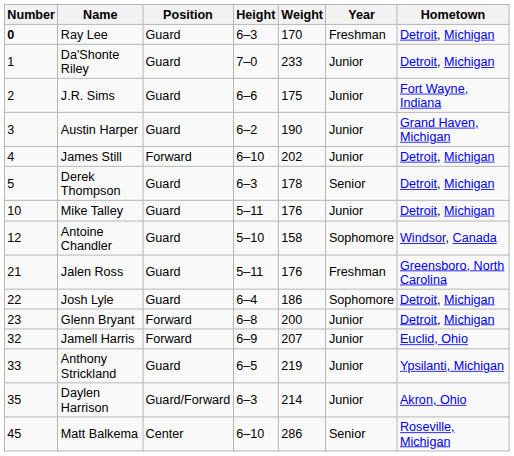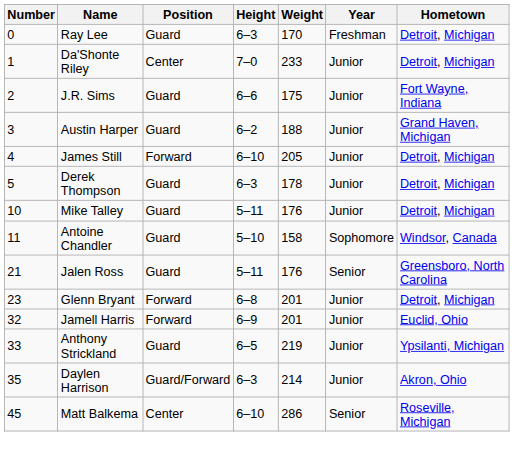 <table class="wikitable" style="font-size: 95%;">
 <tr>
 <th>Number</th>
 <th>Name</th>
 <th>Position</th>
 <th>Height</th>
 <th>Weight</th>
 <th>Year</th>
 <th>Hometown</th>
 </tr>
 <tr>
-<td><strong>0</strong></td>
+<td>0</td>
 <td>Ray Lee</td>
 <td>Guard</td>
 <td>6–3</td>
 <td>170</td>
 <td>Freshman</td>
 <td><a href='#'>Detroit</a>, <a href='#'>Michigan</a></td>
 </tr>
 <tr>
 <td>1</td>
 <td>Da'Shonte Riley</td>
-<td>Guard</td>
+<td>Center</td>
 <td>7–0</td>
 <td>233</td>
 <td>Junior</td>
 <td><a href='#'>Detroit</a>, <a href='#'>Michigan</a></td>
 </tr>
 <tr>
 <td>2</td>
 <td>J.R. Sims</td>
 <td>Guard</td>
 <td>6–6</td>
 <td>175</td>
 <td>Junior</td>
 <td><a href='#'>Fort Wayne, Indiana</a></td>
 </tr>
 <tr>
 <td>3</td>
 <td>Austin Harper</td>
 <td>Guard</td>
 <td>6–2</td>
-<td>190</td>
+<td>188</td>
 <td>Junior</td>
 <td><a href='#'>Grand Haven, Michigan</a></td>
 </tr>
 <tr>
 <td>4</td>
 <td>James Still</td>
 <td>Forward</td>
 <td>6–10</td>
-<td>202</td>
+<td>205</td>
 <td>Junior</td>
 <td><a href='#'>Detroit</a>, <a href='#'>Michigan</a></td>
 </tr>
 <tr>
 <td>5</td>
 <td>Derek Thompson</td>
 <td>Guard</td>
 <td>6–3</td>
 <td>178</td>
-<td>Senior</td>
+<td>Junior</td>
 <td><a href='#'>Detroit</a>, <a href='#'>Michigan</a></td>
 </tr>
 <tr>
 <td>10</td>
 <td>Mike Talley</td>
 <td>Guard</td>
 <td>5–11</td>
 <td>176</td>
 <td>Junior</td>
 <td><a href='#'>Detroit</a>, <a href='#'>Michigan</a></td>
 </tr>
 <tr>
-<td>12</td>
+<td>11</td>
 <td>Antoine Chandler</td>
 <td>Guard</td>
 <td>5–10</td>
 <td>158</td>
 <td>Sophomore</td>
 <td><a href='#'>Windsor</a>, <a href='#'>Canada</a></td>
 </tr>
 <tr>
 <td>21</td>
 <td>Jalen Ross</td>
 <td>Guard</td>
 <td>5–11</td>
 <td>176</td>
-<td>Freshman</td>
+<td>Senior</td>
 <td><a href='#'>Greensboro, North Carolina</a></td>
-</tr>
-<tr>
-<td>22</td>
-<td>Josh Lyle</td>
-<td>Guard</td>
-<td>6–4</td>
-<td>186</td>
-<td>Sophomore</td>
-<td><a href='#'>Detroit</a>, <a href='#'>Michigan</a></td>
 </tr>
 <tr>
 <td>23</td>
 <td>Glenn Bryant</td>
 <td>Forward</td>
 <td>6–8</td>
-<td>200</td>
+<td>201</td>
 <td>Junior</td>
 <td><a href='#'>Detroit</a>, <a href='#'>Michigan</a></td>
 </tr>
 <tr>
 <td>32</td>
 <td>Jamell Harris</td>
 <td>Forward</td>
 <td>6–9</td>
-<td>207</td>
+<td>201</td>
 <td>Junior</td>
 <td><a href='#'>Euclid, Ohio</a></td>
 </tr>
 <tr>
 <td>33</td>
 <td>Anthony Strickland</td>
 <td>Guard</td>
 <td>6–5</td>
 <td>219</td>
 <td>Junior</td>
 <td><a href='#'>Ypsilanti, Michigan</a></td>
 </tr>
 <tr>
 <td>35</td>
 <td>Daylen Harrison</td>
 <td>Guard/Forward</td>
 <td>6–3</td>
 <td>214</td>
 <td>Junior</td>
 <td><a href='#'>Akron, Ohio</a></td>
 </tr>
 <tr>
 <td>45</td>
 <td>Matt Balkema</td>
 <td>Center</td>
 <td>6–10</td>
 <td>286</td>
 <td>Senior</td>
 <td><a href='#'>Roseville, Michigan</a></td>
 </tr>
 </table>
